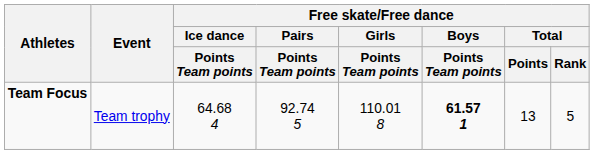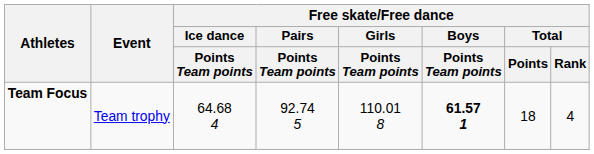 <table class="wikitable" style="font-size:90%">
 <tr>
 <th rowspan=3>Athletes</th>
 <th rowspan=3>Event</th>
 <th colspan=6>Free skate/Free dance</th>
 </tr>
 <tr style="font-size:95%">
 <th>Ice dance</th>
 <th>Pairs</th>
 <th>Girls</th>
 <th>Boys</th>
 <th colspan=2>Total</th>
 </tr>
 <tr style="font-size:95%">
 <th>Points<br><em>Team points</em></th>
 <th>Points<br><em>Team points</em></th>
 <th>Points<br><em>Team points</em></th>
 <th>Points<br><em>Team points</em></th>
 <th>Points</th>
 <th>Rank</th>
 </tr>
 <tr align=center>
 <td align=left><strong>Team Focus</strong><br><br><br><br></td>
 <td align=left><a href='#'>Team trophy</a></td>
 <td>64.68<br><em>4</em></td>
 <td>92.74<br><em>5</em></td>
 <td>110.01<br><em>8</em></td>
 <td><strong>61.57<br><em>1</em></strong></td>
-<td>13</td>
-<td>5</td>
+<td>18</td>
+<td>4</td>
 </tr>
 </table>
